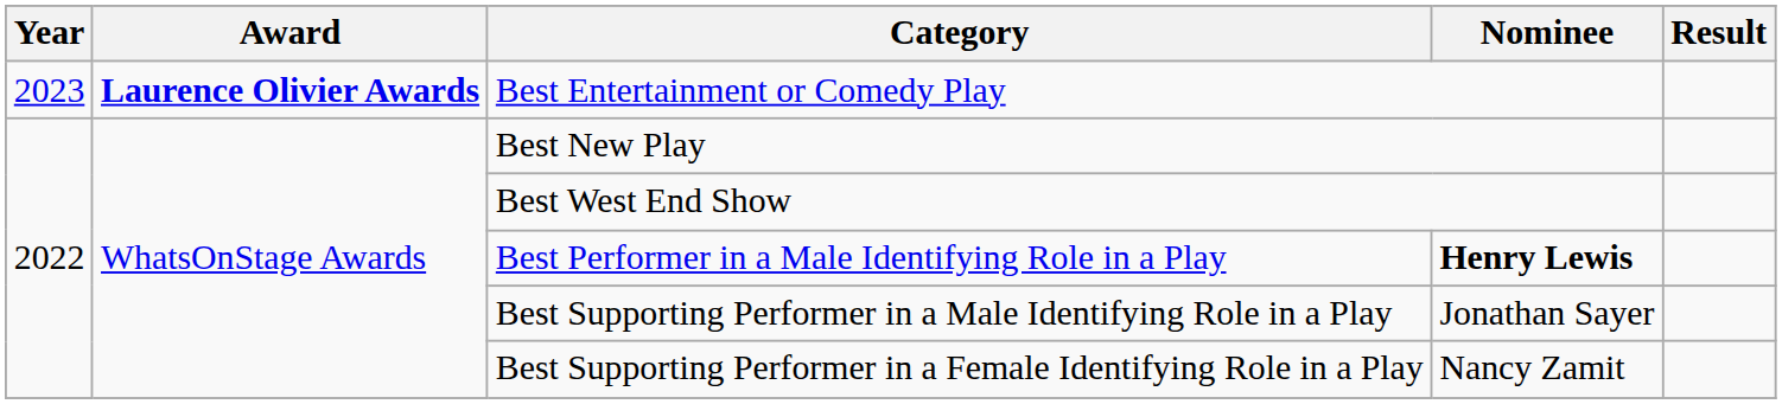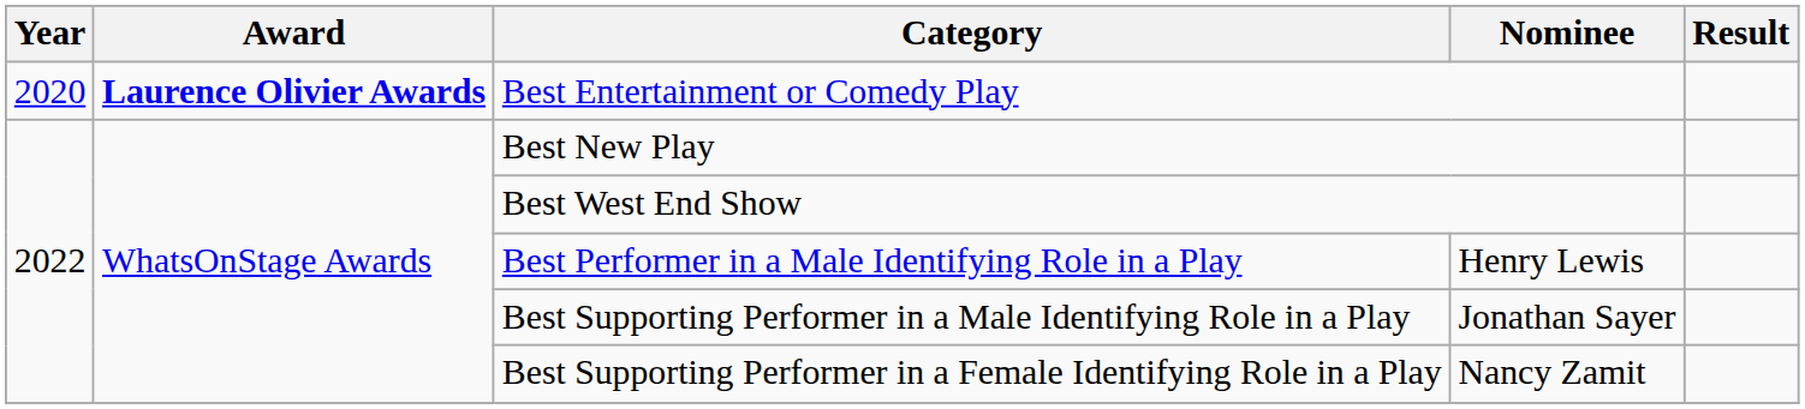 <table class="wikitable">
 <tr>
 <th>Year</th>
 <th>Award</th>
 <th>Category</th>
 <th>Nominee</th>
 <th>Result</th>
 </tr>
 <tr>
-<td><a href='#'>2023</a></td>
+<td><a href='#'>2020</a></td>
 <td><strong><a href='#'>Laurence Olivier Awards</a></strong></td>
 <td colspan="2"><a href='#'>Best Entertainment or Comedy Play</a></td>
 <td></td>
 </tr>
 <tr>
 <td rowspan="5">2022</td>
 <td rowspan="5"><a href='#'>WhatsOnStage Awards</a></td>
 <td colspan="2">Best New Play</td>
 <td></td>
 </tr>
 <tr>
 <td colspan="2">Best West End Show</td>
 <td></td>
 </tr>
 <tr>
 <td><a href='#'>Best Performer in a Male Identifying Role in a Play</a></td>
-<td><strong>Henry Lewis</strong></td>
+<td>Henry Lewis</td>
 <td></td>
 </tr>
 <tr>
 <td>Best Supporting Performer in a Male Identifying Role in a Play</td>
 <td>Jonathan Sayer</td>
 <td></td>
 </tr>
 <tr>
 <td>Best Supporting Performer in a Female Identifying Role in a Play</td>
 <td>Nancy Zamit</td>
 <td></td>
 </tr>
 </table>
